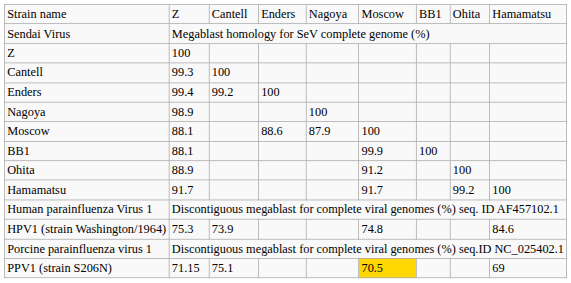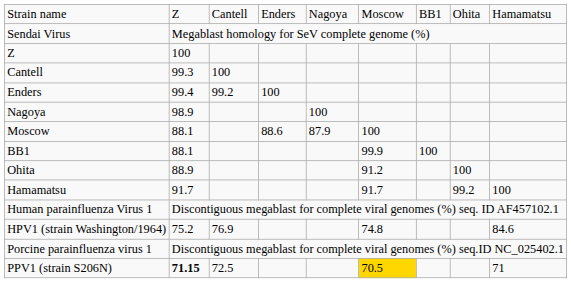 <table class="wikitable">
 <tr>
 <td>Strain name</td>
 <td>Z</td>
 <td>Cantell</td>
 <td>Enders</td>
 <td>Nagoya</td>
 <td>Moscow</td>
 <td>BB1</td>
 <td>Ohita</td>
 <td>Hamamatsu</td>
 </tr>
 <tr>
 <td>Sendai Virus</td>
 <td colspan="8">Megablast homology for SeV complete genome (%)</td>
 </tr>
 <tr>
 <td>Z</td>
 <td>100</td>
 <td></td>
 <td></td>
 <td></td>
 <td></td>
 <td></td>
 <td></td>
 <td></td>
 </tr>
 <tr>
 <td>Cantell</td>
 <td>99.3</td>
 <td>100</td>
 <td></td>
 <td></td>
 <td></td>
 <td></td>
 <td></td>
 <td></td>
 </tr>
 <tr>
 <td>Enders</td>
 <td>99.4</td>
 <td>99.2</td>
 <td>100</td>
 <td></td>
 <td></td>
 <td></td>
 <td></td>
 <td></td>
 </tr>
 <tr>
 <td>Nagoya</td>
 <td>98.9</td>
 <td></td>
 <td></td>
 <td>100</td>
 <td></td>
 <td></td>
 <td></td>
 <td></td>
 </tr>
 <tr>
 <td>Moscow</td>
 <td>88.1</td>
 <td></td>
 <td>88.6</td>
 <td>87.9</td>
 <td>100</td>
 <td></td>
 <td></td>
 <td></td>
 </tr>
 <tr>
 <td>BB1</td>
 <td>88.1</td>
 <td></td>
 <td></td>
 <td></td>
 <td>99.9</td>
 <td>100</td>
 <td></td>
 <td></td>
 </tr>
 <tr>
 <td>Ohita</td>
 <td>88.9</td>
 <td></td>
 <td></td>
 <td></td>
 <td>91.2</td>
 <td></td>
 <td>100</td>
 <td></td>
 </tr>
 <tr>
 <td>Hamamatsu</td>
 <td>91.7</td>
 <td></td>
 <td></td>
 <td></td>
 <td>91.7</td>
 <td></td>
 <td>99.2</td>
 <td>100</td>
 </tr>
 <tr>
 <td>Human parainfluenza Virus 1</td>
 <td colspan="8">Discontiguous megablast for complete viral genomes (%) seq. ID AF457102.1</td>
 </tr>
 <tr>
 <td>HPV1 (strain Washington/1964)</td>
-<td>75.3</td>
-<td>73.9</td>
+<td>75.2</td>
+<td>76.9</td>
 <td></td>
 <td></td>
 <td>74.8</td>
 <td></td>
 <td></td>
 <td>84.6</td>
 </tr>
 <tr>
 <td>Porcine parainfluenza virus 1</td>
 <td colspan="8">Discontiguous megablast for complete viral genomes (%) seq.ID NC_025402.1</td>
 </tr>
 <tr>
 <td>PPV1 (strain S206N)</td>
-<td>71.15</td>
-<td>75.1</td>
+<td><strong>71.15</strong></td>
+<td>72.5</td>
 <td></td>
 <td></td>
 <td style="background: gold;">70.5</td>
 <td></td>
 <td></td>
-<td>69</td>
+<td>71</td>
 </tr>
 </table>
